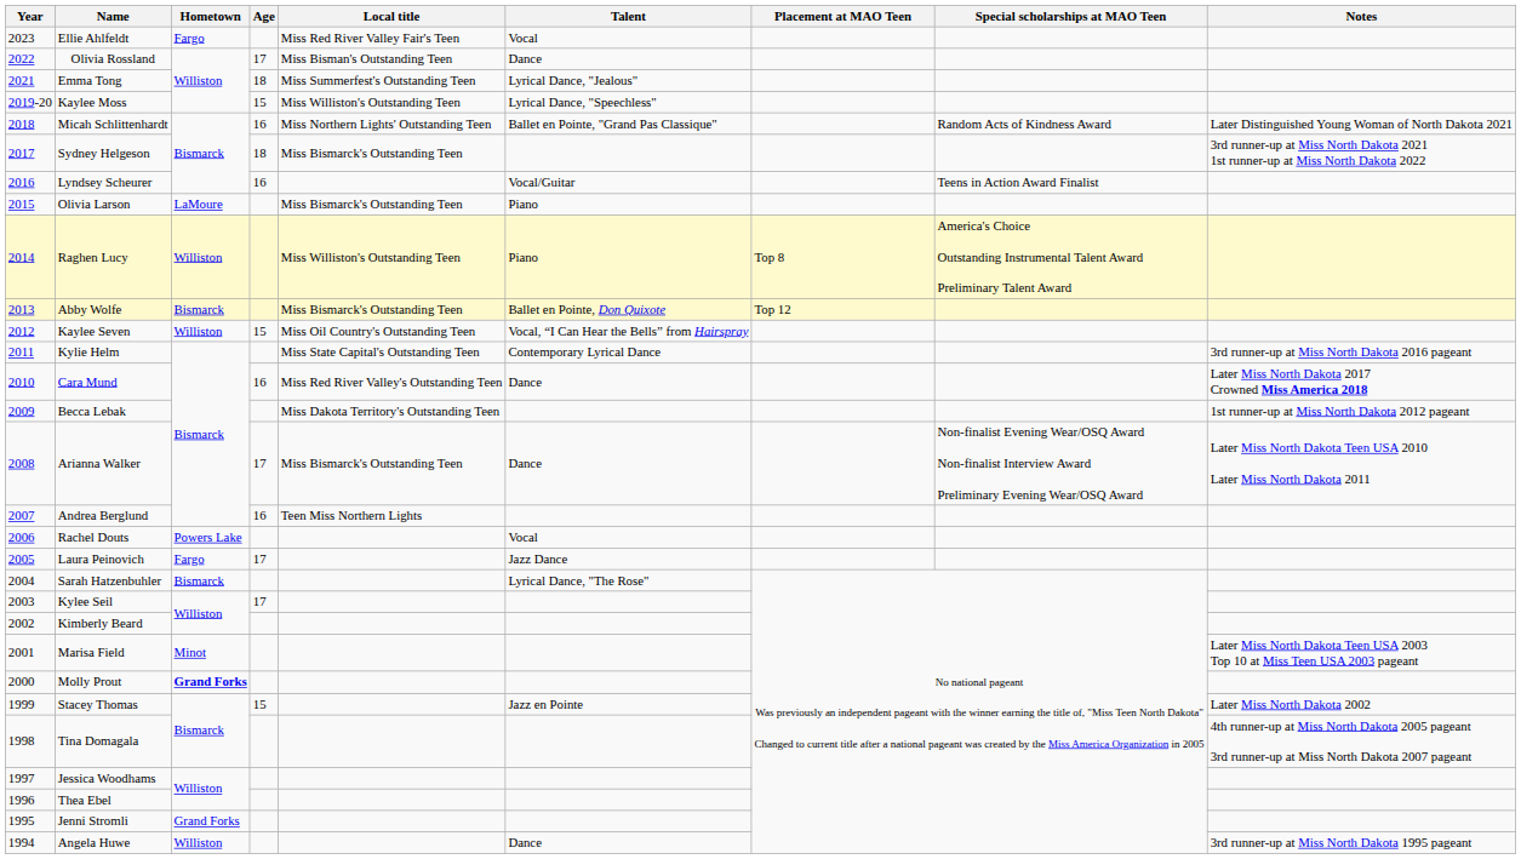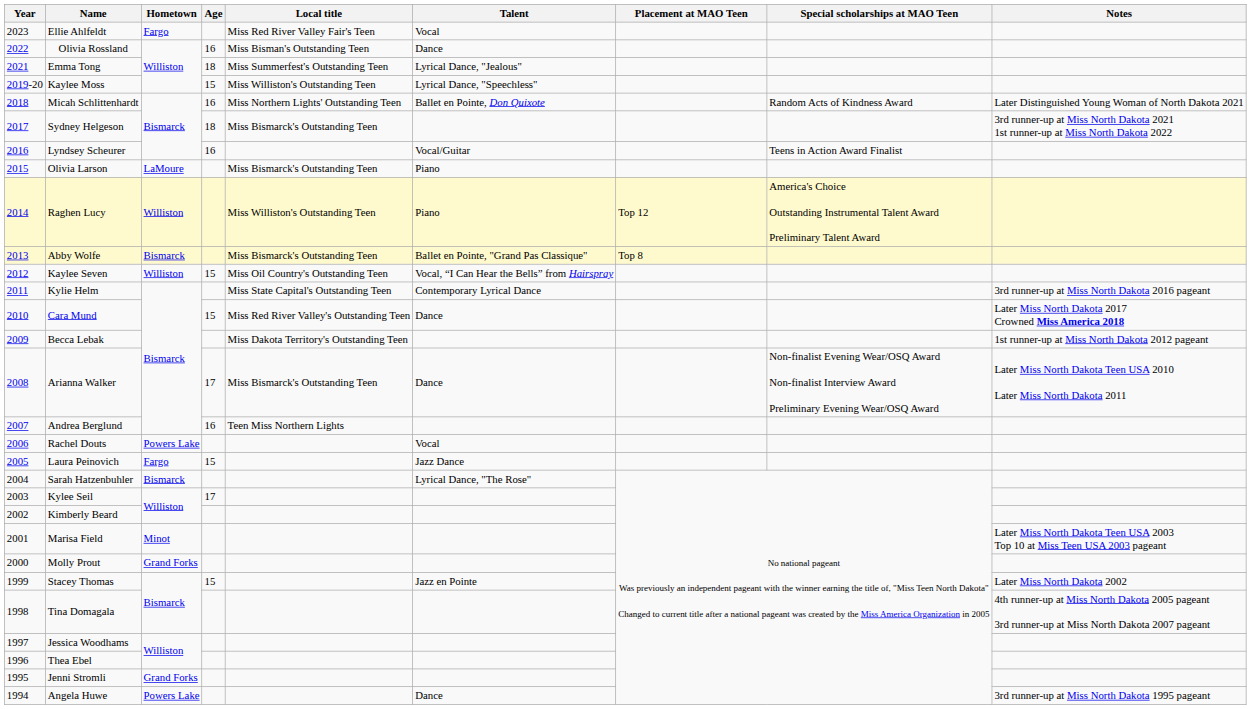 <table class="wikitable sortable"style="font-size:95%;">
 <tr bgcolor="#efefef">
 <th>Year</th>
 <th>Name</th>
 <th>Hometown</th>
 <th>Age</th>
 <th>Local title</th>
 <th>Talent</th>
 <th>Placement at MAO Teen</th>
 <th>Special scholarships at MAO Teen</th>
 <th>Notes</th>
 </tr>
 <tr>
 <td>2023</td>
 <td>Ellie Ahlfeldt</td>
 <td><a href='#'>Fargo</a></td>
 <td></td>
 <td>Miss Red River Valley Fair's Teen</td>
 <td>Vocal</td>
 <td></td>
 <td></td>
 <td></td>
 </tr>
 <tr>
 <td><a href='#'>2022</a></td>
 <td align="center">Olivia Rossland</td>
 <td rowspan="3"><a href='#'>Williston</a></td>
-<td>17</td>
+<td>16</td>
 <td>Miss Bisman's Outstanding Teen</td>
 <td>Dance</td>
 <td></td>
 <td></td>
 <td></td>
 </tr>
 <tr>
 <td><a href='#'>2021</a></td>
 <td>Emma Tong</td>
 <td>18</td>
 <td>Miss Summerfest's Outstanding Teen</td>
 <td>Lyrical Dance, "Jealous"</td>
 <td></td>
 <td></td>
 <td></td>
 </tr>
 <tr>
 <td><a href='#'>2019</a>-20</td>
 <td>Kaylee Moss</td>
 <td>15</td>
 <td>Miss Williston's Outstanding Teen</td>
 <td>Lyrical Dance, "Speechless"</td>
 <td></td>
 <td></td>
 <td></td>
 </tr>
 <tr>
 <td><a href='#'>2018</a></td>
 <td>Micah Schlittenhardt</td>
 <td rowspan=3><a href='#'>Bismarck</a></td>
 <td>16</td>
 <td>Miss Northern Lights' Outstanding Teen</td>
-<td>Ballet en Pointe, "Grand Pas Classique"</td>
+<td>Ballet en Pointe, <em><a href='#'>Don Quixote</a></em></td>
 <td></td>
 <td>Random Acts of Kindness Award</td>
 <td>Later Distinguished Young Woman of North Dakota 2021</td>
 </tr>
 <tr>
 <td><a href='#'>2017</a></td>
 <td>Sydney Helgeson</td>
 <td>18</td>
 <td>Miss Bismarck's Outstanding Teen</td>
 <td></td>
 <td></td>
 <td></td>
 <td>3rd runner-up at <a href='#'>Miss North Dakota</a> 2021<br>1st runner-up at <a href='#'>Miss North Dakota</a> 2022</td>
 </tr>
 <tr>
 <td><a href='#'>2016</a></td>
 <td>Lyndsey Scheurer</td>
 <td>16</td>
 <td></td>
 <td>Vocal/Guitar</td>
 <td></td>
 <td>Teens in Action Award Finalist</td>
 <td></td>
 </tr>
 <tr>
 <td><a href='#'>2015</a></td>
 <td>Olivia Larson</td>
 <td><a href='#'>LaMoure</a></td>
 <td></td>
 <td>Miss Bismarck's Outstanding Teen</td>
 <td>Piano</td>
 <td></td>
 <td></td>
 <td></td>
 </tr>
 <tr style="background-color:#FFFACD;">
 <td><a href='#'>2014</a></td>
 <td>Raghen Lucy</td>
 <td><a href='#'>Williston</a></td>
 <td></td>
 <td>Miss Williston's Outstanding Teen</td>
 <td>Piano</td>
-<td>Top 8</td>
+<td>Top 12</td>
 <td>America's Choice<br><br>Outstanding Instrumental Talent Award<br><br>Preliminary Talent Award</td>
 <td></td>
 </tr>
 <tr style="background-color:#FFFACD;">
 <td><a href='#'>2013</a></td>
 <td>Abby Wolfe</td>
 <td><a href='#'>Bismarck</a></td>
 <td></td>
 <td>Miss Bismarck's Outstanding Teen</td>
-<td>Ballet en Pointe, <em><a href='#'>Don Quixote</a></em></td>
-<td>Top 12</td>
+<td>Ballet en Pointe, "Grand Pas Classique"</td>
+<td>Top 8</td>
 <td></td>
 <td></td>
 </tr>
 <tr>
 <td><a href='#'>2012</a></td>
 <td>Kaylee Seven</td>
 <td><a href='#'>Williston</a></td>
 <td>15</td>
 <td>Miss Oil Country's Outstanding Teen</td>
 <td>Vocal, “I Can Hear the Bells” from <em><a href='#'>Hairspray</a></em></td>
 <td></td>
 <td></td>
 <td></td>
 </tr>
 <tr>
 <td><a href='#'>2011</a></td>
 <td>Kylie Helm</td>
 <td rowspan=5><a href='#'>Bismarck</a></td>
 <td></td>
 <td>Miss State Capital's Outstanding Teen</td>
 <td>Contemporary Lyrical Dance</td>
 <td></td>
 <td></td>
 <td>3rd runner-up at <a href='#'>Miss North Dakota</a> 2016 pageant</td>
 </tr>
 <tr>
 <td><a href='#'>2010</a></td>
 <td><a href='#'>Cara Mund</a></td>
-<td>16</td>
+<td>15</td>
 <td>Miss Red River Valley's Outstanding Teen</td>
 <td>Dance</td>
 <td></td>
 <td></td>
 <td>Later <a href='#'>Miss North Dakota</a> 2017 <br>Crowned <strong><a href='#'>Miss America 2018</a></strong></td>
 </tr>
 <tr>
 <td><a href='#'>2009</a></td>
 <td>Becca Lebak</td>
 <td></td>
 <td>Miss Dakota Territory's Outstanding Teen</td>
 <td></td>
 <td></td>
 <td></td>
 <td>1st runner-up at <a href='#'>Miss North Dakota</a> 2012 pageant</td>
 </tr>
 <tr>
 <td><a href='#'>2008</a></td>
 <td>Arianna Walker</td>
 <td>17</td>
 <td>Miss Bismarck's Outstanding Teen</td>
 <td>Dance</td>
 <td></td>
 <td>Non-finalist Evening Wear/OSQ Award<br><br>Non-finalist Interview Award<br><br>Preliminary Evening Wear/OSQ Award</td>
 <td>Later <a href='#'>Miss North Dakota Teen USA</a> 2010<br><br>Later <a href='#'>Miss North Dakota</a> 2011</td>
 </tr>
 <tr>
 <td><a href='#'>2007</a></td>
 <td>Andrea Berglund</td>
 <td>16</td>
 <td>Teen Miss Northern Lights</td>
 <td></td>
 <td></td>
 <td></td>
 <td></td>
 </tr>
 <tr>
 <td><a href='#'>2006</a></td>
 <td>Rachel Douts</td>
 <td><a href='#'>Powers Lake</a></td>
 <td></td>
 <td></td>
 <td>Vocal</td>
 <td></td>
 <td></td>
 <td></td>
 </tr>
 <tr>
 <td><a href='#'>2005</a></td>
 <td>Laura Peinovich</td>
 <td><a href='#'>Fargo</a></td>
-<td>17</td>
+<td>15</td>
 <td></td>
 <td>Jazz Dance</td>
 <td></td>
 <td></td>
 <td></td>
 </tr>
 <tr>
 <td>2004</td>
 <td>Sarah Hatzenbuhler</td>
 <td><a href='#'>Bismarck</a></td>
 <td></td>
 <td></td>
 <td>Lyrical Dance, "The Rose"</td>
 <td colspan="2" rowspan="11" style="text-align:center;"><small>No national pageant<br><br>Was previously an independent pageant with the winner earning the title of, "Miss Teen North Dakota"<br><br>Changed to current title after a national pageant was created by the <a href='#'>Miss America Organization</a> in 2005</small></td>
 <td></td>
 </tr>
 <tr>
 <td>2003</td>
 <td>Kylee Seil</td>
 <td rowspan=2><a href='#'>Williston</a></td>
 <td>17</td>
 <td></td>
 <td></td>
 <td></td>
 </tr>
 <tr>
 <td>2002</td>
 <td>Kimberly Beard</td>
 <td></td>
 <td></td>
 <td></td>
 <td></td>
 </tr>
 <tr>
 <td>2001</td>
 <td>Marisa Field</td>
 <td><a href='#'>Minot</a></td>
 <td></td>
 <td></td>
 <td></td>
 <td>Later <a href='#'>Miss North Dakota Teen USA</a> 2003<br>Top 10 at <a href='#'>Miss Teen USA 2003</a> pageant</td>
 </tr>
 <tr>
 <td>2000</td>
 <td>Molly Prout</td>
-<td><strong><a href='#'>Grand Forks</a></strong></td>
+<td><a href='#'>Grand Forks</a></td>
 <td></td>
 <td></td>
 <td></td>
 <td></td>
 </tr>
 <tr>
 <td>1999</td>
 <td>Stacey Thomas</td>
 <td rowspan=2><a href='#'>Bismarck</a></td>
 <td>15</td>
 <td></td>
 <td>Jazz en Pointe</td>
 <td>Later <a href='#'>Miss North Dakota</a> 2002</td>
 </tr>
 <tr>
 <td>1998</td>
 <td>Tina Domagala</td>
 <td></td>
 <td></td>
 <td></td>
 <td>4th runner-up at <a href='#'>Miss North Dakota</a> 2005 pageant<br><br>3rd runner-up at Miss North Dakota 2007 pageant</td>
 </tr>
 <tr>
 <td>1997</td>
 <td>Jessica Woodhams</td>
 <td rowspan=2><a href='#'>Williston</a></td>
 <td></td>
 <td></td>
 <td></td>
 <td></td>
 </tr>
 <tr>
 <td>1996</td>
 <td>Thea Ebel</td>
 <td></td>
 <td></td>
 <td></td>
 <td></td>
 </tr>
 <tr>
 <td>1995</td>
 <td>Jenni Stromli</td>
 <td><a href='#'>Grand Forks</a></td>
 <td></td>
 <td></td>
 <td></td>
 <td></td>
 </tr>
 <tr>
 <td>1994</td>
 <td>Angela Huwe</td>
-<td><a href='#'>Williston</a></td>
+<td><a href='#'>Powers Lake</a></td>
 <td></td>
 <td></td>
 <td>Dance</td>
 <td>3rd runner-up at <a href='#'>Miss North Dakota</a> 1995 pageant</td>
 </tr>
 </table>
